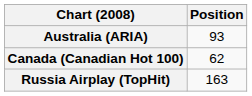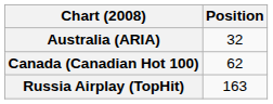 <table class="wikitable plainrowheaders">
 <tr>
 <th>Chart (2008)</th>
 <th>Position</th>
 </tr>
 <tr>
 <th scope="row">Australia (ARIA)</th>
-<td align="center">93</td>
+<td align="center">32</td>
 </tr>
 <tr>
 <th scope="row">Canada (Canadian Hot 100)</th>
 <td align="center">62</td>
 </tr>
 <tr>
 <th scope="row">Russia Airplay (TopHit)</th>
 <td align="center">163</td>
 </tr>
 </table>
